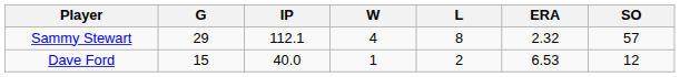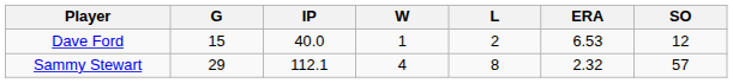 <table class="wikitable sortable">
 <tr>
 <th bgcolor="#DDDDFF" width="16%">Player</th>
 <th bgcolor="#DDDDFF" width="9%">G</th>
 <th bgcolor="#DDDDFF" width="9%">IP</th>
 <th bgcolor="#DDDDFF" width="9%">W</th>
 <th bgcolor="#DDDDFF" width="9%">L</th>
 <th bgcolor="#DDDDFF" width="9%">ERA</th>
 <th bgcolor="#DDDDFF" width="9%">SO</th>
 </tr>
 <tr align=center>
+<td><a href='#'>Dave Ford</a></td>
+<td>15</td>
+<td>40.0</td>
+<td>1</td>
+<td>2</td>
+<td>6.53</td>
+<td>12</td>
+</tr>
+<tr align=center>
 <td><a href='#'>Sammy Stewart</a></td>
 <td>29</td>
 <td>112.1</td>
 <td>4</td>
 <td>8</td>
 <td>2.32</td>
 <td>57</td>
 </tr>
-<tr align=center>
-<td><a href='#'>Dave Ford</a></td>
-<td>15</td>
-<td>40.0</td>
-<td>1</td>
-<td>2</td>
-<td>6.53</td>
-<td>12</td>
-</tr>
 </table>
